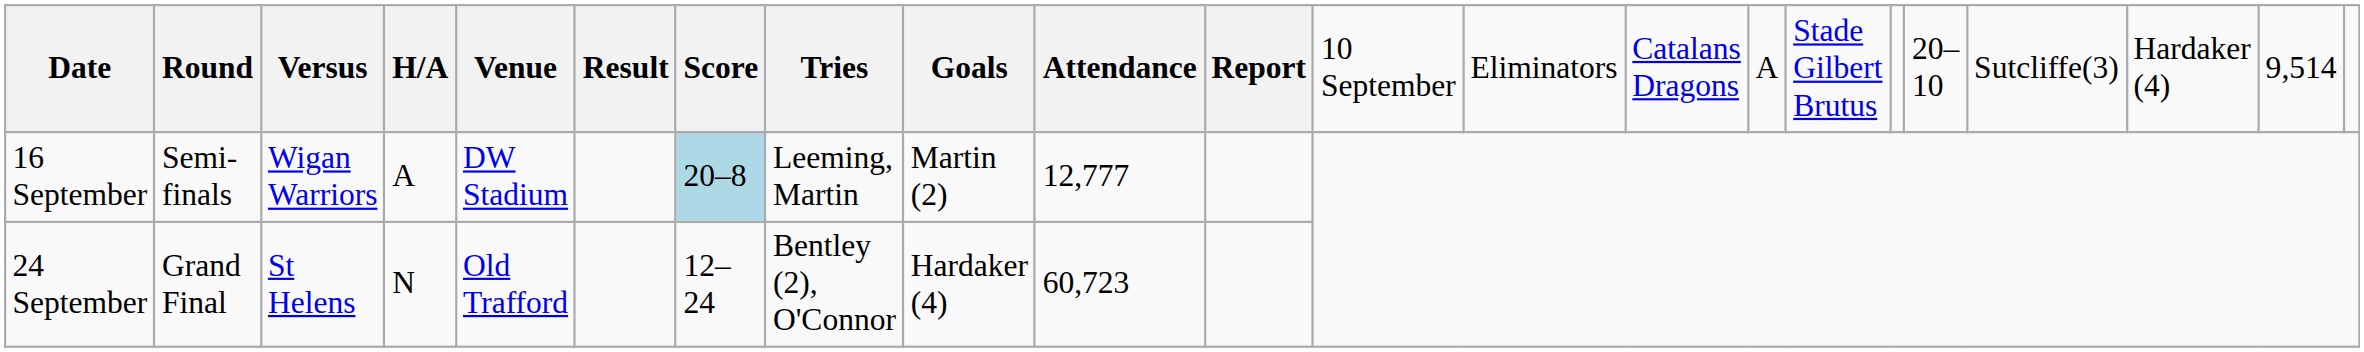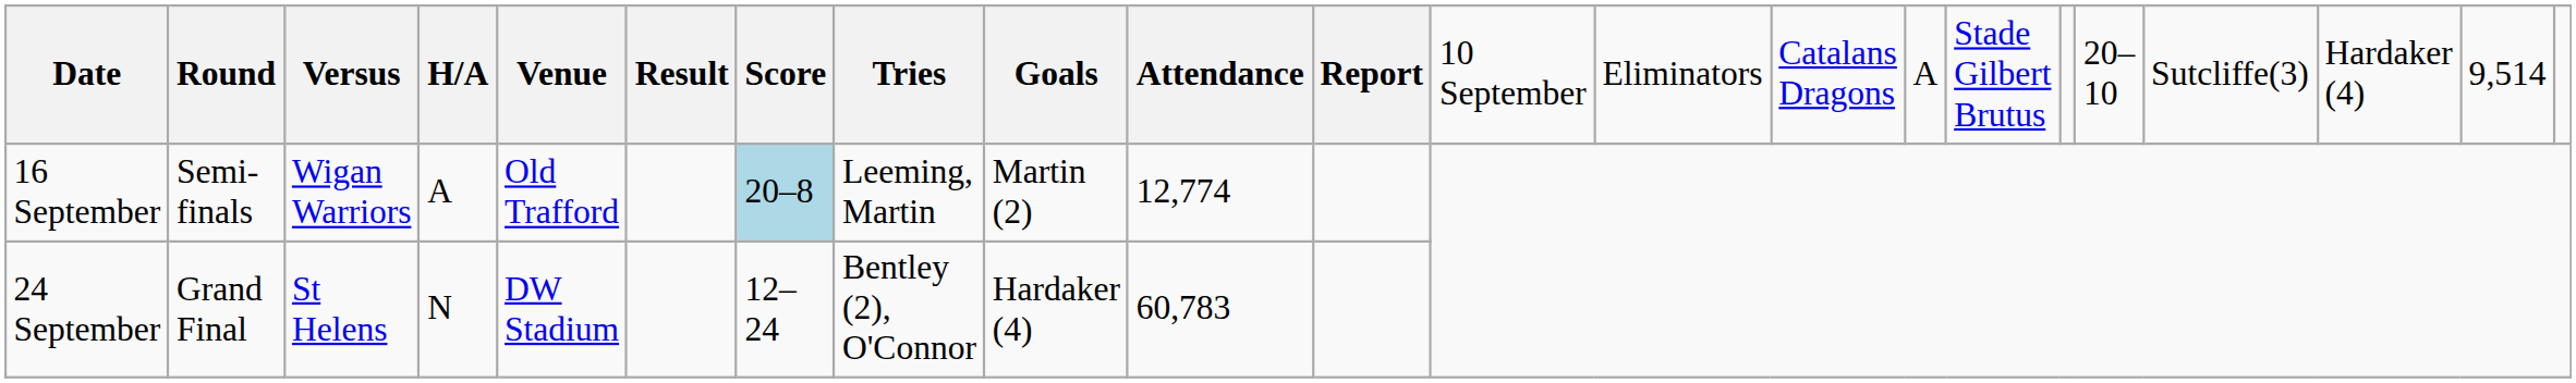 <table class="wikitable defaultleft col2center col4center col7center col10right" style="font-size:90%;">
 <tr>
 <th>Date</th>
 <th>Round</th>
 <th>Versus</th>
 <th>H/A</th>
 <th>Venue</th>
 <th>Result</th>
 <th>Score</th>
 <th>Tries</th>
 <th>Goals</th>
 <th>Attendance</th>
 <th>Report</th>
 <td>10 September</td>
 <td>Eliminators</td>
 <td> <a href='#'>Catalans Dragons</a></td>
 <td>A</td>
 <td><a href='#'>Stade Gilbert Brutus</a></td>
 <td></td>
 <td>20–10</td>
 <td>Sutcliffe(3)</td>
 <td>Hardaker (4)</td>
 <td>9,514</td>
 <td></td>
 </tr>
 <tr>
 <td>16 September</td>
 <td>Semi-finals</td>
 <td> <a href='#'>Wigan Warriors</a></td>
 <td>A</td>
-<td><a href='#'>DW Stadium</a></td>
+<td><a href='#'>Old Trafford</a></td>
 <td></td>
 <td style="background: lightblue;">20–8</td>
 <td>Leeming, Martin</td>
 <td>Martin (2)</td>
-<td>12,777</td>
+<td>12,774</td>
 <td></td>
 </tr>
 <tr>
 <td>24 September</td>
 <td>Grand Final</td>
 <td> <a href='#'>St Helens</a></td>
 <td>N</td>
-<td><a href='#'>Old Trafford</a></td>
+<td><a href='#'>DW Stadium</a></td>
 <td></td>
 <td>12–24</td>
 <td>Bentley (2), O'Connor</td>
 <td>Hardaker (4)</td>
-<td>60,723</td>
+<td>60,783</td>
 <td></td>
 </tr>
 </table>
